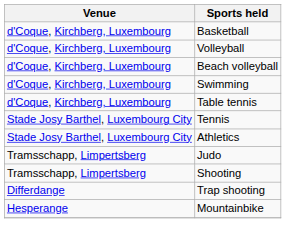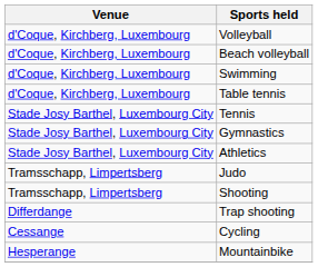 <table class="wikitable">
 <tr>
 <th>Venue</th>
 <th>Sports held</th>
-</tr>
-<tr>
-<td><a href='#'>d'Coque</a>, <a href='#'>Kirchberg, Luxembourg</a></td>
-<td>Basketball</td>
 </tr>
 <tr>
 <td><a href='#'>d'Coque</a>, <a href='#'>Kirchberg, Luxembourg</a></td>
 <td>Volleyball</td>
 </tr>
 <tr>
 <td><a href='#'>d'Coque</a>, <a href='#'>Kirchberg, Luxembourg</a></td>
 <td>Beach volleyball</td>
 </tr>
 <tr>
 <td><a href='#'>d'Coque</a>, <a href='#'>Kirchberg, Luxembourg</a></td>
 <td>Swimming</td>
 </tr>
 <tr>
 <td><a href='#'>d'Coque</a>, <a href='#'>Kirchberg, Luxembourg</a></td>
 <td>Table tennis</td>
 </tr>
 <tr>
 <td><a href='#'>Stade Josy Barthel</a>, <a href='#'>Luxembourg City</a></td>
 <td>Tennis</td>
 </tr>
 <tr>
 <td><a href='#'>Stade Josy Barthel</a>, <a href='#'>Luxembourg City</a></td>
+<td>Gymnastics</td>
+</tr>
+<tr>
+<td><a href='#'>Stade Josy Barthel</a>, <a href='#'>Luxembourg City</a></td>
 <td>Athletics</td>
 </tr>
 <tr>
 <td>Tramsschapp, <a href='#'>Limpertsberg</a></td>
 <td>Judo</td>
 </tr>
 <tr>
 <td>Tramsschapp, <a href='#'>Limpertsberg</a></td>
 <td>Shooting</td>
 </tr>
 <tr>
 <td><a href='#'>Differdange</a></td>
 <td>Trap shooting</td>
 </tr>
 <tr>
+<td><a href='#'>Cessange</a></td>
+<td>Cycling</td>
+</tr>
+<tr>
 <td><a href='#'>Hesperange</a></td>
 <td>Mountainbike</td>
 </tr>
 <tr>
 </tr>
 </table>
